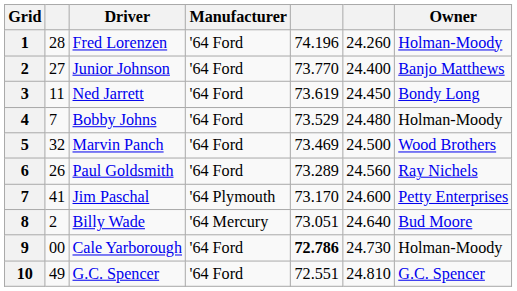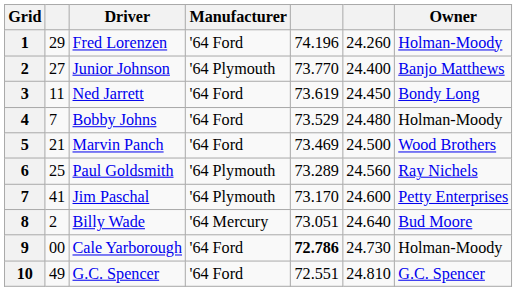 <table class="wikitable">
 <tr>
 <th>Grid</th>
 <th></th>
 <th>Driver</th>
 <th>Manufacturer</th>
 <th></th>
 <th></th>
 <th>Owner</th>
 </tr>
 <tr>
 <th>1</th>
-<td>28</td>
+<td>29</td>
 <td><a href='#'>Fred Lorenzen</a></td>
 <td>'64 Ford</td>
 <td>74.196</td>
 <td>24.260</td>
 <td><a href='#'>Holman-Moody</a></td>
 </tr>
 <tr>
 <th>2</th>
 <td>27</td>
 <td><a href='#'>Junior Johnson</a></td>
-<td>'64 Ford</td>
+<td>'64 Plymouth</td>
 <td>73.770</td>
 <td>24.400</td>
 <td><a href='#'>Banjo Matthews</a></td>
 </tr>
 <tr>
 <th>3</th>
 <td>11</td>
 <td><a href='#'>Ned Jarrett</a></td>
 <td>'64 Ford</td>
 <td>73.619</td>
 <td>24.450</td>
 <td><a href='#'>Bondy Long</a></td>
 </tr>
 <tr>
 <th>4</th>
 <td>7</td>
 <td><a href='#'>Bobby Johns</a></td>
 <td>'64 Ford</td>
 <td>73.529</td>
 <td>24.480</td>
 <td>Holman-Moody</td>
 </tr>
 <tr>
 <th>5</th>
-<td>32</td>
+<td>21</td>
 <td><a href='#'>Marvin Panch</a></td>
 <td>'64 Ford</td>
 <td>73.469</td>
 <td>24.500</td>
 <td><a href='#'>Wood Brothers</a></td>
 </tr>
 <tr>
 <th>6</th>
-<td>26</td>
+<td>25</td>
 <td><a href='#'>Paul Goldsmith</a></td>
-<td>'64 Ford</td>
+<td>'64 Plymouth</td>
 <td>73.289</td>
 <td>24.560</td>
 <td><a href='#'>Ray Nichels</a></td>
 </tr>
 <tr>
 <th>7</th>
 <td>41</td>
 <td><a href='#'>Jim Paschal</a></td>
 <td>'64 Plymouth</td>
 <td>73.170</td>
 <td>24.600</td>
 <td><a href='#'>Petty Enterprises</a></td>
 </tr>
 <tr>
 <th>8</th>
 <td>2</td>
 <td><a href='#'>Billy Wade</a></td>
 <td>'64 Mercury</td>
 <td>73.051</td>
 <td>24.640</td>
 <td><a href='#'>Bud Moore</a></td>
 </tr>
 <tr>
 <th>9</th>
 <td>00</td>
 <td><a href='#'>Cale Yarborough</a></td>
 <td>'64 Ford</td>
 <td><strong>72.786</strong></td>
 <td>24.730</td>
 <td>Holman-Moody</td>
 </tr>
 <tr>
 <th>10</th>
 <td>49</td>
 <td><a href='#'>G.C. Spencer</a></td>
 <td>'64 Ford</td>
 <td>72.551</td>
 <td>24.810</td>
 <td><a href='#'>G.C. Spencer</a></td>
 </tr>
 </table>
